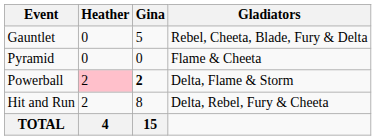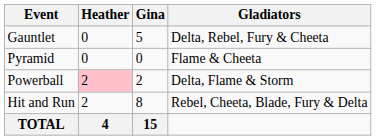 <table class="wikitable">
 <tr>
 <th>Event</th>
 <th>Heather</th>
 <th>Gina</th>
 <th>Gladiators</th>
 </tr>
 <tr>
 <td>Gauntlet</td>
 <td>0</td>
 <td>5</td>
-<td>Rebel, Cheeta, Blade, Fury & Delta</td>
+<td>Delta, Rebel, Fury & Cheeta</td>
 </tr>
 <tr>
 <td>Pyramid</td>
 <td>0</td>
 <td>0</td>
 <td>Flame & Cheeta</td>
 </tr>
 <tr>
 <td>Powerball</td>
 <td style="background: pink;">2</td>
-<td><strong>2</strong></td>
+<td>2</td>
 <td>Delta, Flame & Storm</td>
 </tr>
 <tr>
 <td>Hit and Run</td>
 <td>2</td>
 <td>8</td>
-<td>Delta, Rebel, Fury & Cheeta</td>
+<td>Rebel, Cheeta, Blade, Fury & Delta</td>
 </tr>
 <tr>
 <th>TOTAL</th>
 <th>4</th>
 <th>15</th>
 </tr>
 </table>
